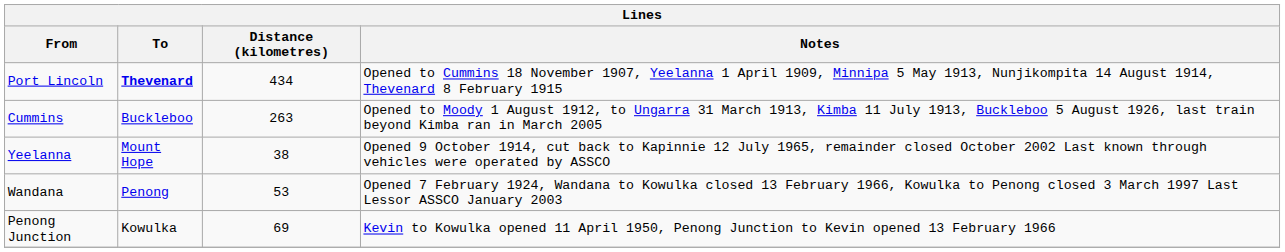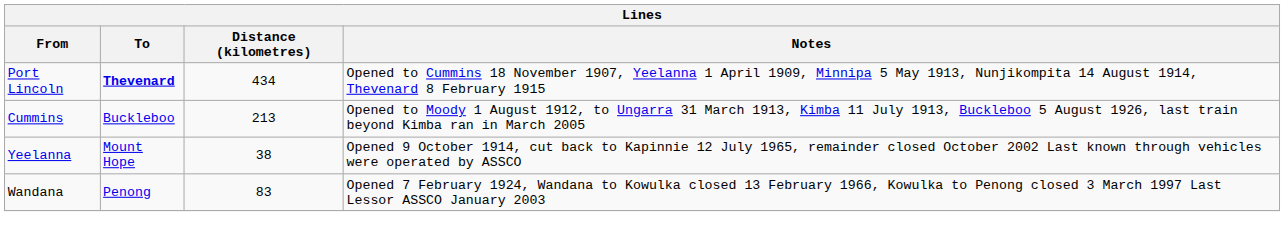 <table class="wikitable">
 <tr>
 <th colspan=4>Lines</th>
 </tr>
 <tr>
 <th>From</th>
 <th>To</th>
 <th>Distance (kilometres)</th>
 <th>Notes</th>
 </tr>
 <tr>
 <td><a href='#'>Port Lincoln</a></td>
 <td><strong><a href='#'>Thevenard</a></strong></td>
 <td align=center>434</td>
 <td>Opened to <a href='#'>Cummins</a> 18 November 1907, <a href='#'>Yeelanna</a> 1 April 1909, <a href='#'>Minnipa</a> 5 May 1913, Nunjikompita 14 August 1914, <a href='#'>Thevenard</a> 8 February 1915</td>
 </tr>
 <tr>
 <td><a href='#'>Cummins</a></td>
 <td><a href='#'>Buckleboo</a></td>
-<td align=center>263</td>
+<td align=center>213</td>
 <td>Opened to <a href='#'>Moody</a> 1 August 1912, to <a href='#'>Ungarra</a> 31 March 1913, <a href='#'>Kimba</a> 11 July 1913, <a href='#'>Buckleboo</a> 5 August 1926, last train beyond Kimba ran in March 2005</td>
 </tr>
 <tr>
 <td><a href='#'>Yeelanna</a></td>
 <td><a href='#'>Mount Hope</a></td>
 <td align=center>38</td>
 <td>Opened 9 October 1914, cut back to Kapinnie 12 July 1965, remainder closed October 2002 Last known through vehicles were operated by ASSCO</td>
 </tr>
 <tr>
 <td>Wandana</td>
 <td><a href='#'>Penong</a></td>
-<td align=center>53</td>
+<td align=center>83</td>
 <td>Opened 7 February 1924, Wandana to Kowulka closed 13 February 1966, Kowulka to Penong closed 3 March 1997 Last Lessor ASSCO January 2003</td>
-</tr>
-<tr>
-<td>Penong Junction</td>
-<td>Kowulka</td>
-<td align=center>69</td>
-<td><a href='#'>Kevin</a> to Kowulka opened 11 April 1950, Penong Junction to Kevin opened 13 February 1966</td>
 </tr>
 <tr>
 </tr>
 </table>
